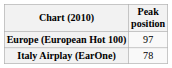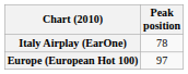 <table class="wikitable plainrowheaders" style="text-align:center">
 <tr>
 <th scope="col">Chart (2010)</th>
 <th scope="col">Peak<br>position</th>
 </tr>
 <tr>
+<th scope="row">Italy Airplay (EarOne)</th>
+<td>78</td>
+</tr>
+<tr>
 <th scope="row">Europe (European Hot 100)</th>
 <td style="text-align:center;">97</td>
 </tr>
-<tr>
-<th scope="row">Italy Airplay (EarOne)</th>
-<td>78</td>
-</tr>
 </table>
